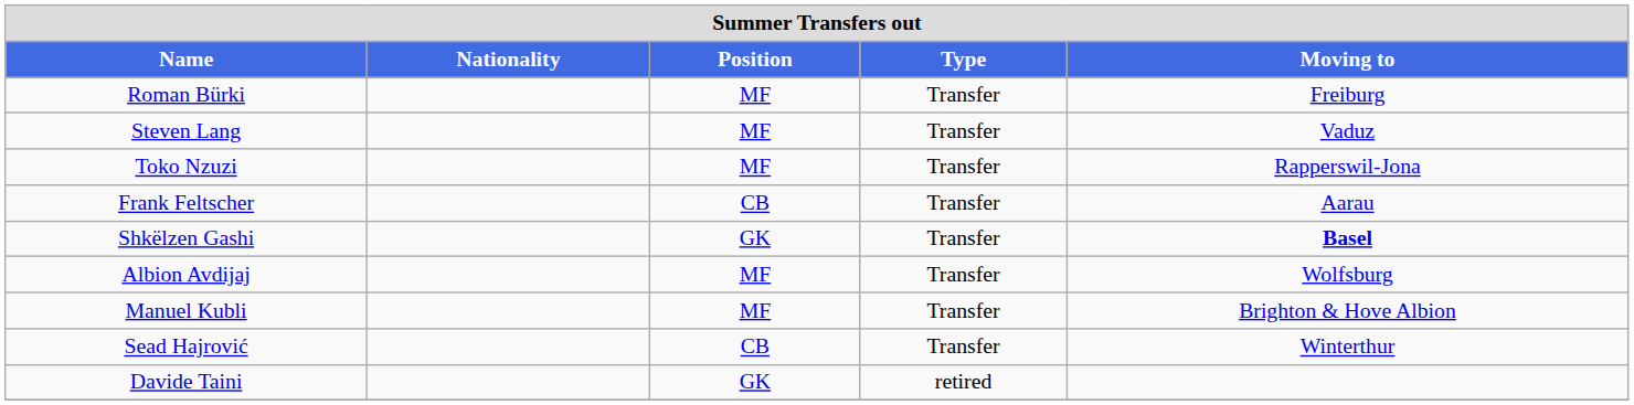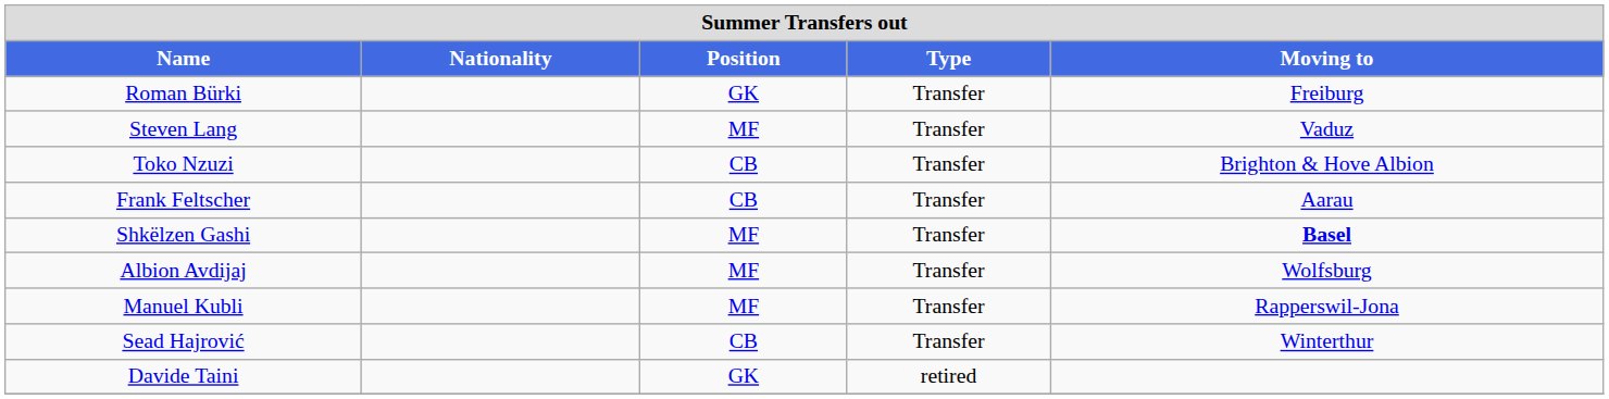 <table class="wikitable"  style="text-align:center; font-size:90%; width:85%;">
 <tr>
 <th colspan="11"  style="background:#dcdcdc; text-align:center;">Summer Transfers out</th>
 </tr>
 <tr>
 <th style="background:#4169E1; color:white; text-align:center;">Name</th>
 <th style="background:#4169E1; color:white; text-align:center;">Nationality</th>
 <th style="background:#4169E1; color:white; text-align:center;">Position</th>
 <th style="background:#4169E1; color:white; text-align:center;">Type</th>
 <th style="background:#4169E1; color:white; text-align:center;">Moving to</th>
 </tr>
 <tr>
 <td><a href='#'>Roman Bürki</a></td>
 <td></td>
-<td><a href='#'>MF</a></td>
+<td><a href='#'>GK</a></td>
 <td>Transfer</td>
 <td> <a href='#'>Freiburg</a></td>
 </tr>
 <tr>
 <td><a href='#'>Steven Lang</a></td>
 <td></td>
 <td><a href='#'>MF</a></td>
 <td>Transfer</td>
 <td> <a href='#'>Vaduz</a></td>
 </tr>
 <tr>
 <td><a href='#'>Toko Nzuzi</a></td>
 <td> </td>
-<td><a href='#'>MF</a></td>
+<td><a href='#'>CB</a></td>
 <td>Transfer</td>
-<td> <a href='#'>Rapperswil-Jona</a></td>
+<td> <a href='#'>Brighton & Hove Albion</a></td>
 </tr>
 <tr>
 <td><a href='#'>Frank Feltscher</a></td>
 <td> </td>
 <td><a href='#'>CB</a></td>
 <td>Transfer</td>
 <td> <a href='#'>Aarau</a></td>
 </tr>
 <tr>
 <td><a href='#'>Shkëlzen Gashi</a></td>
 <td> </td>
-<td><a href='#'>GK</a></td>
+<td><a href='#'>MF</a></td>
 <td>Transfer</td>
 <td><strong> <a href='#'>Basel</a></strong></td>
 </tr>
 <tr>
 <td><a href='#'>Albion Avdijaj</a></td>
 <td></td>
 <td><a href='#'>MF</a></td>
 <td>Transfer</td>
 <td> <a href='#'>Wolfsburg</a></td>
 </tr>
 <tr>
 <td><a href='#'>Manuel Kubli</a></td>
 <td></td>
 <td><a href='#'>MF</a></td>
 <td>Transfer</td>
-<td> <a href='#'>Brighton & Hove Albion</a></td>
+<td> <a href='#'>Rapperswil-Jona</a></td>
 </tr>
 <tr>
 <td><a href='#'>Sead Hajrović</a></td>
 <td> </td>
 <td><a href='#'>CB</a></td>
 <td>Transfer</td>
 <td> <a href='#'>Winterthur</a></td>
 </tr>
 <tr>
 <td><a href='#'>Davide Taini</a></td>
 <td></td>
 <td><a href='#'>GK</a></td>
 <td>retired</td>
 <td></td>
 </tr>
 <tr>
 </tr>
 </table>
